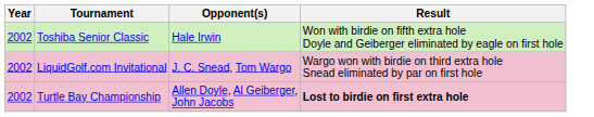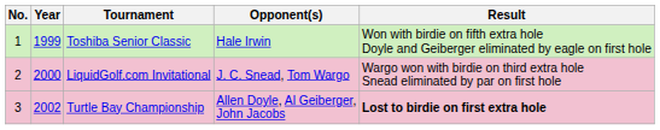 <table class="wikitable" style="font-size:95%;">
 <tr>
+<th>No.</th>
 <th>Year</th>
 <th>Tournament</th>
 <th>Opponent(s)</th>
 <th>Result</th>
 </tr>
 <tr style="background:#D0F0C0;">
-<td><a href='#'>2002</a></td>
+<td align=center>1</td>
+<td><a href='#'>1999</a></td>
 <td><a href='#'>Toshiba Senior Classic</a></td>
 <td> <a href='#'>Hale Irwin</a></td>
 <td>Won with birdie on fifth extra hole<br>Doyle and Geiberger eliminated by eagle on first hole</td>
 </tr>
 <tr style="background:#F2C1D1;">
-<td><a href='#'>2002</a></td>
+<td align=center>2</td>
+<td><a href='#'>2000</a></td>
 <td><a href='#'>LiquidGolf.com Invitational</a></td>
 <td> <a href='#'>J. C. Snead</a>,  <a href='#'>Tom Wargo</a></td>
 <td>Wargo won with birdie on third extra hole<br>Snead eliminated by par on first hole</td>
 </tr>
 <tr style="background:#F2C1D1;">
+<td align=center>3</td>
 <td><a href='#'>2002</a></td>
 <td><a href='#'>Turtle Bay Championship</a></td>
 <td> <a href='#'>Allen Doyle</a>,  <a href='#'>Al Geiberger</a>,<br> <a href='#'>John Jacobs</a></td>
 <td><strong>Lost to birdie on first extra hole</strong></td>
 </tr>
 </table>
